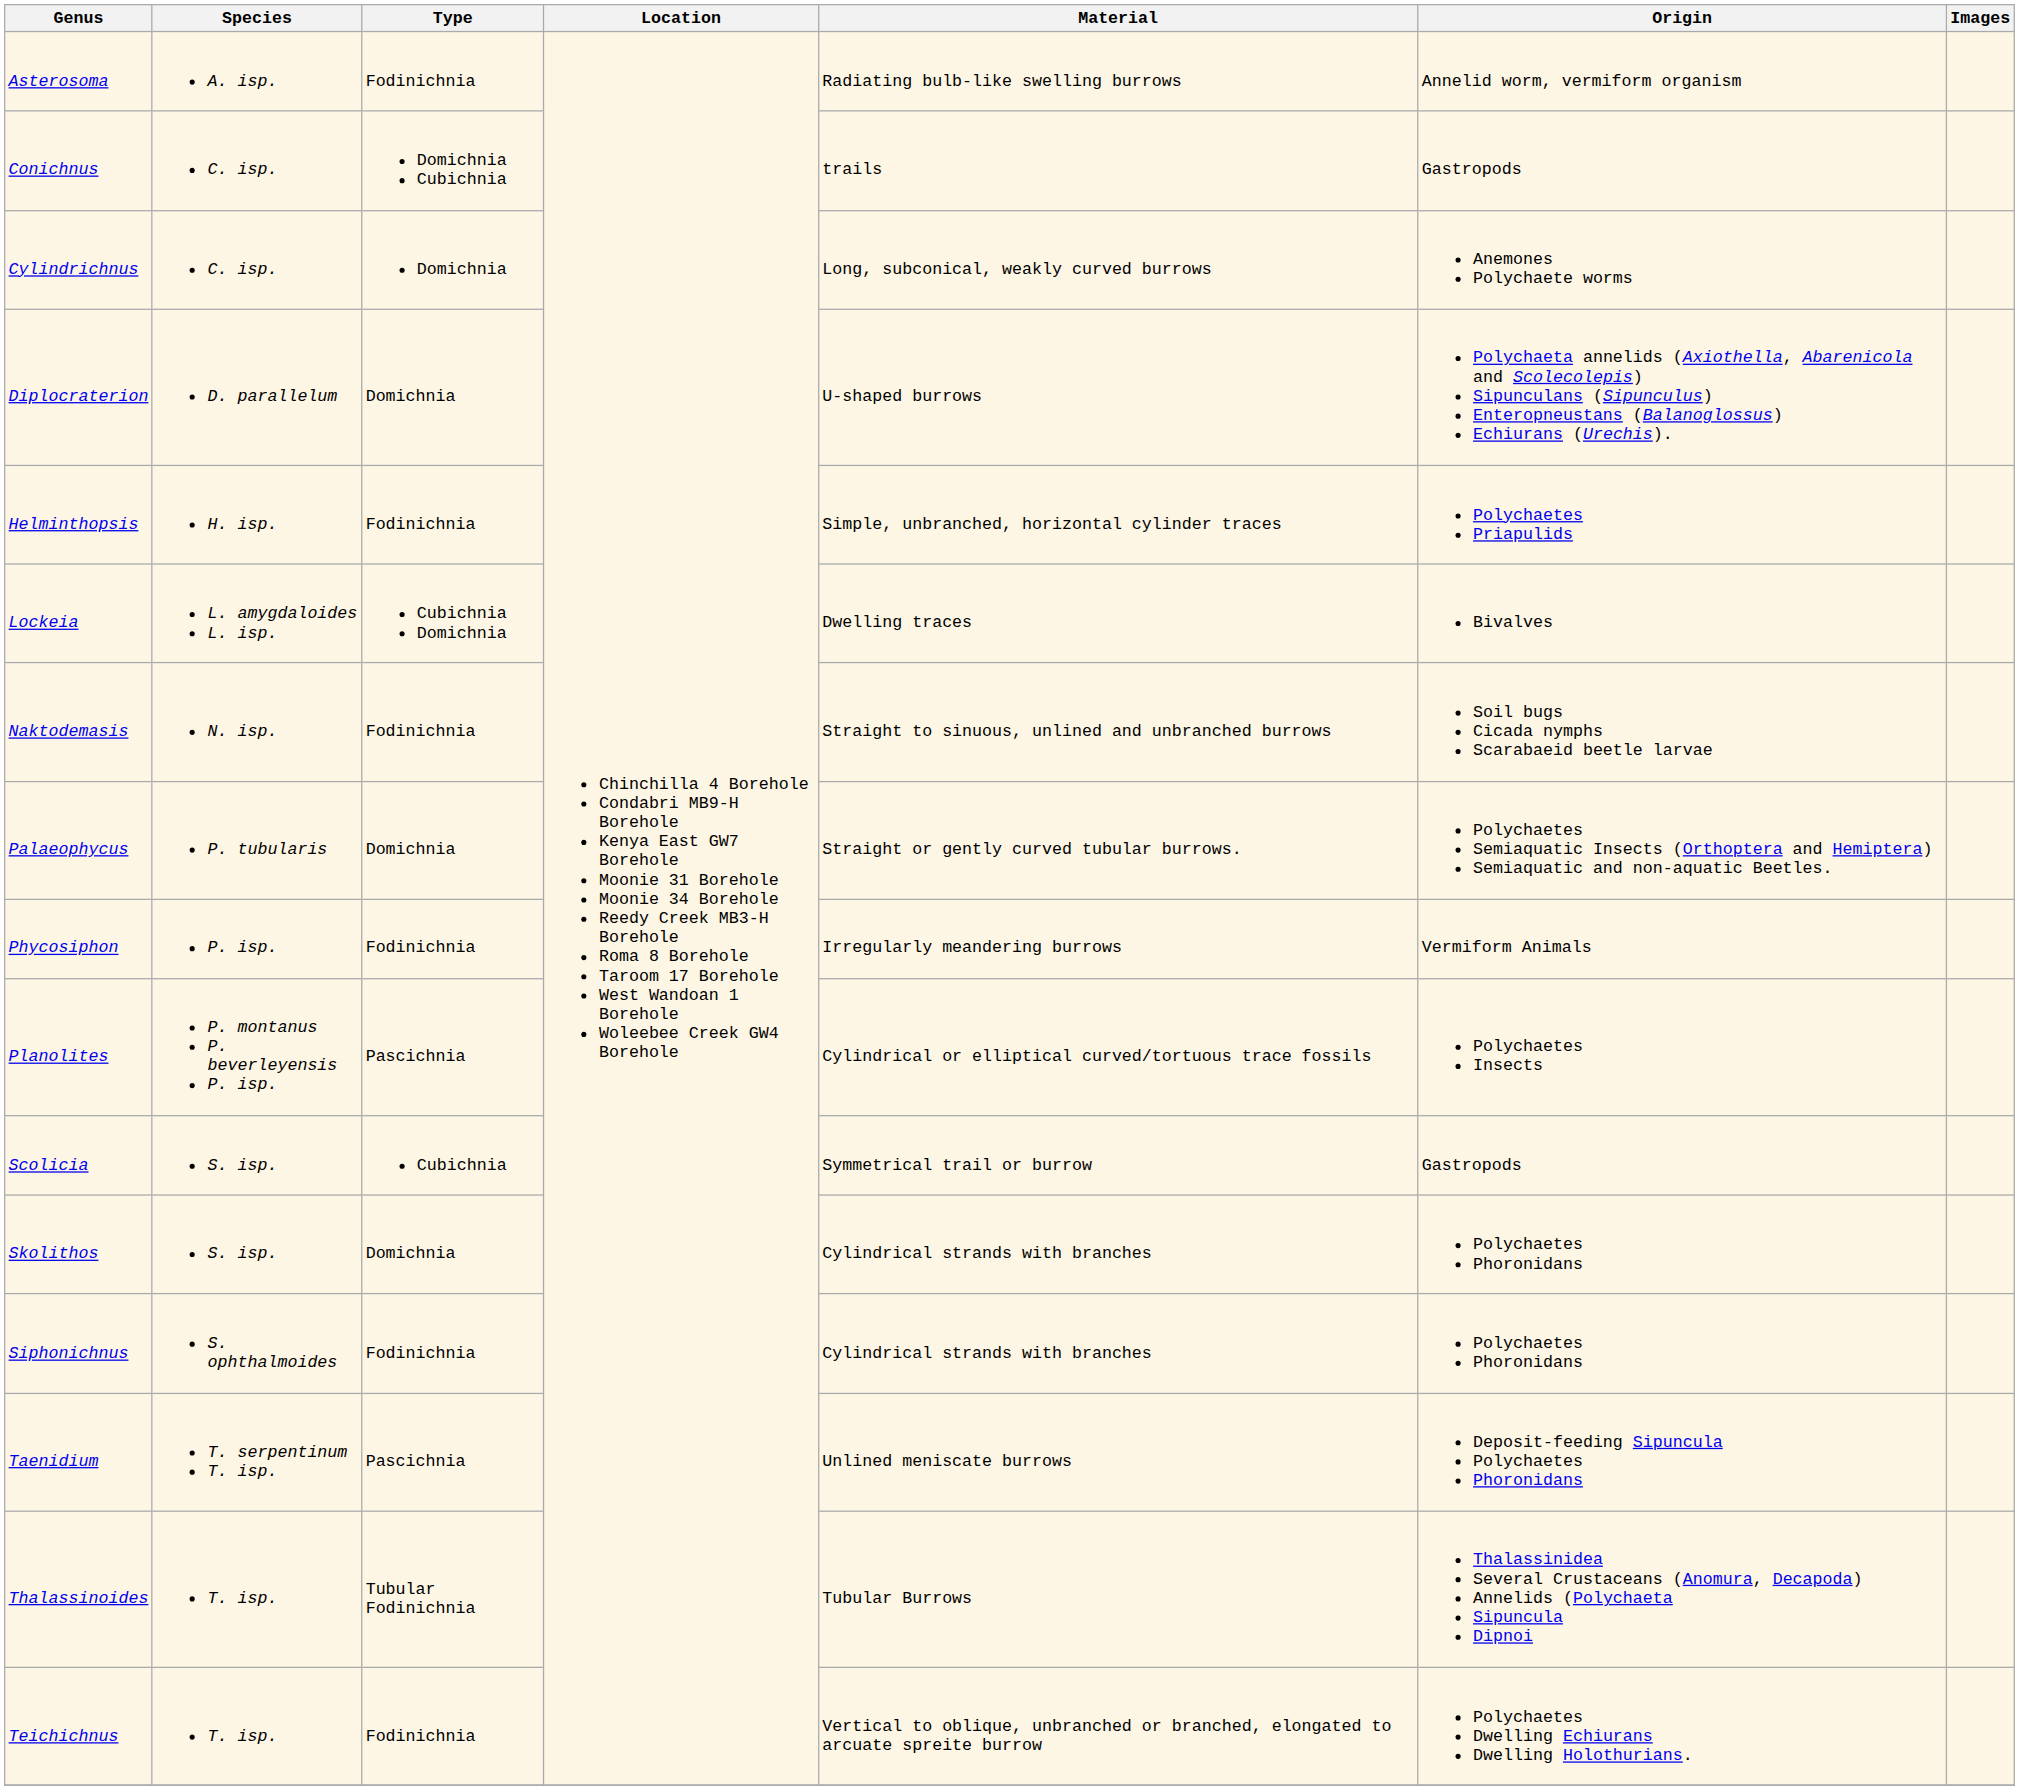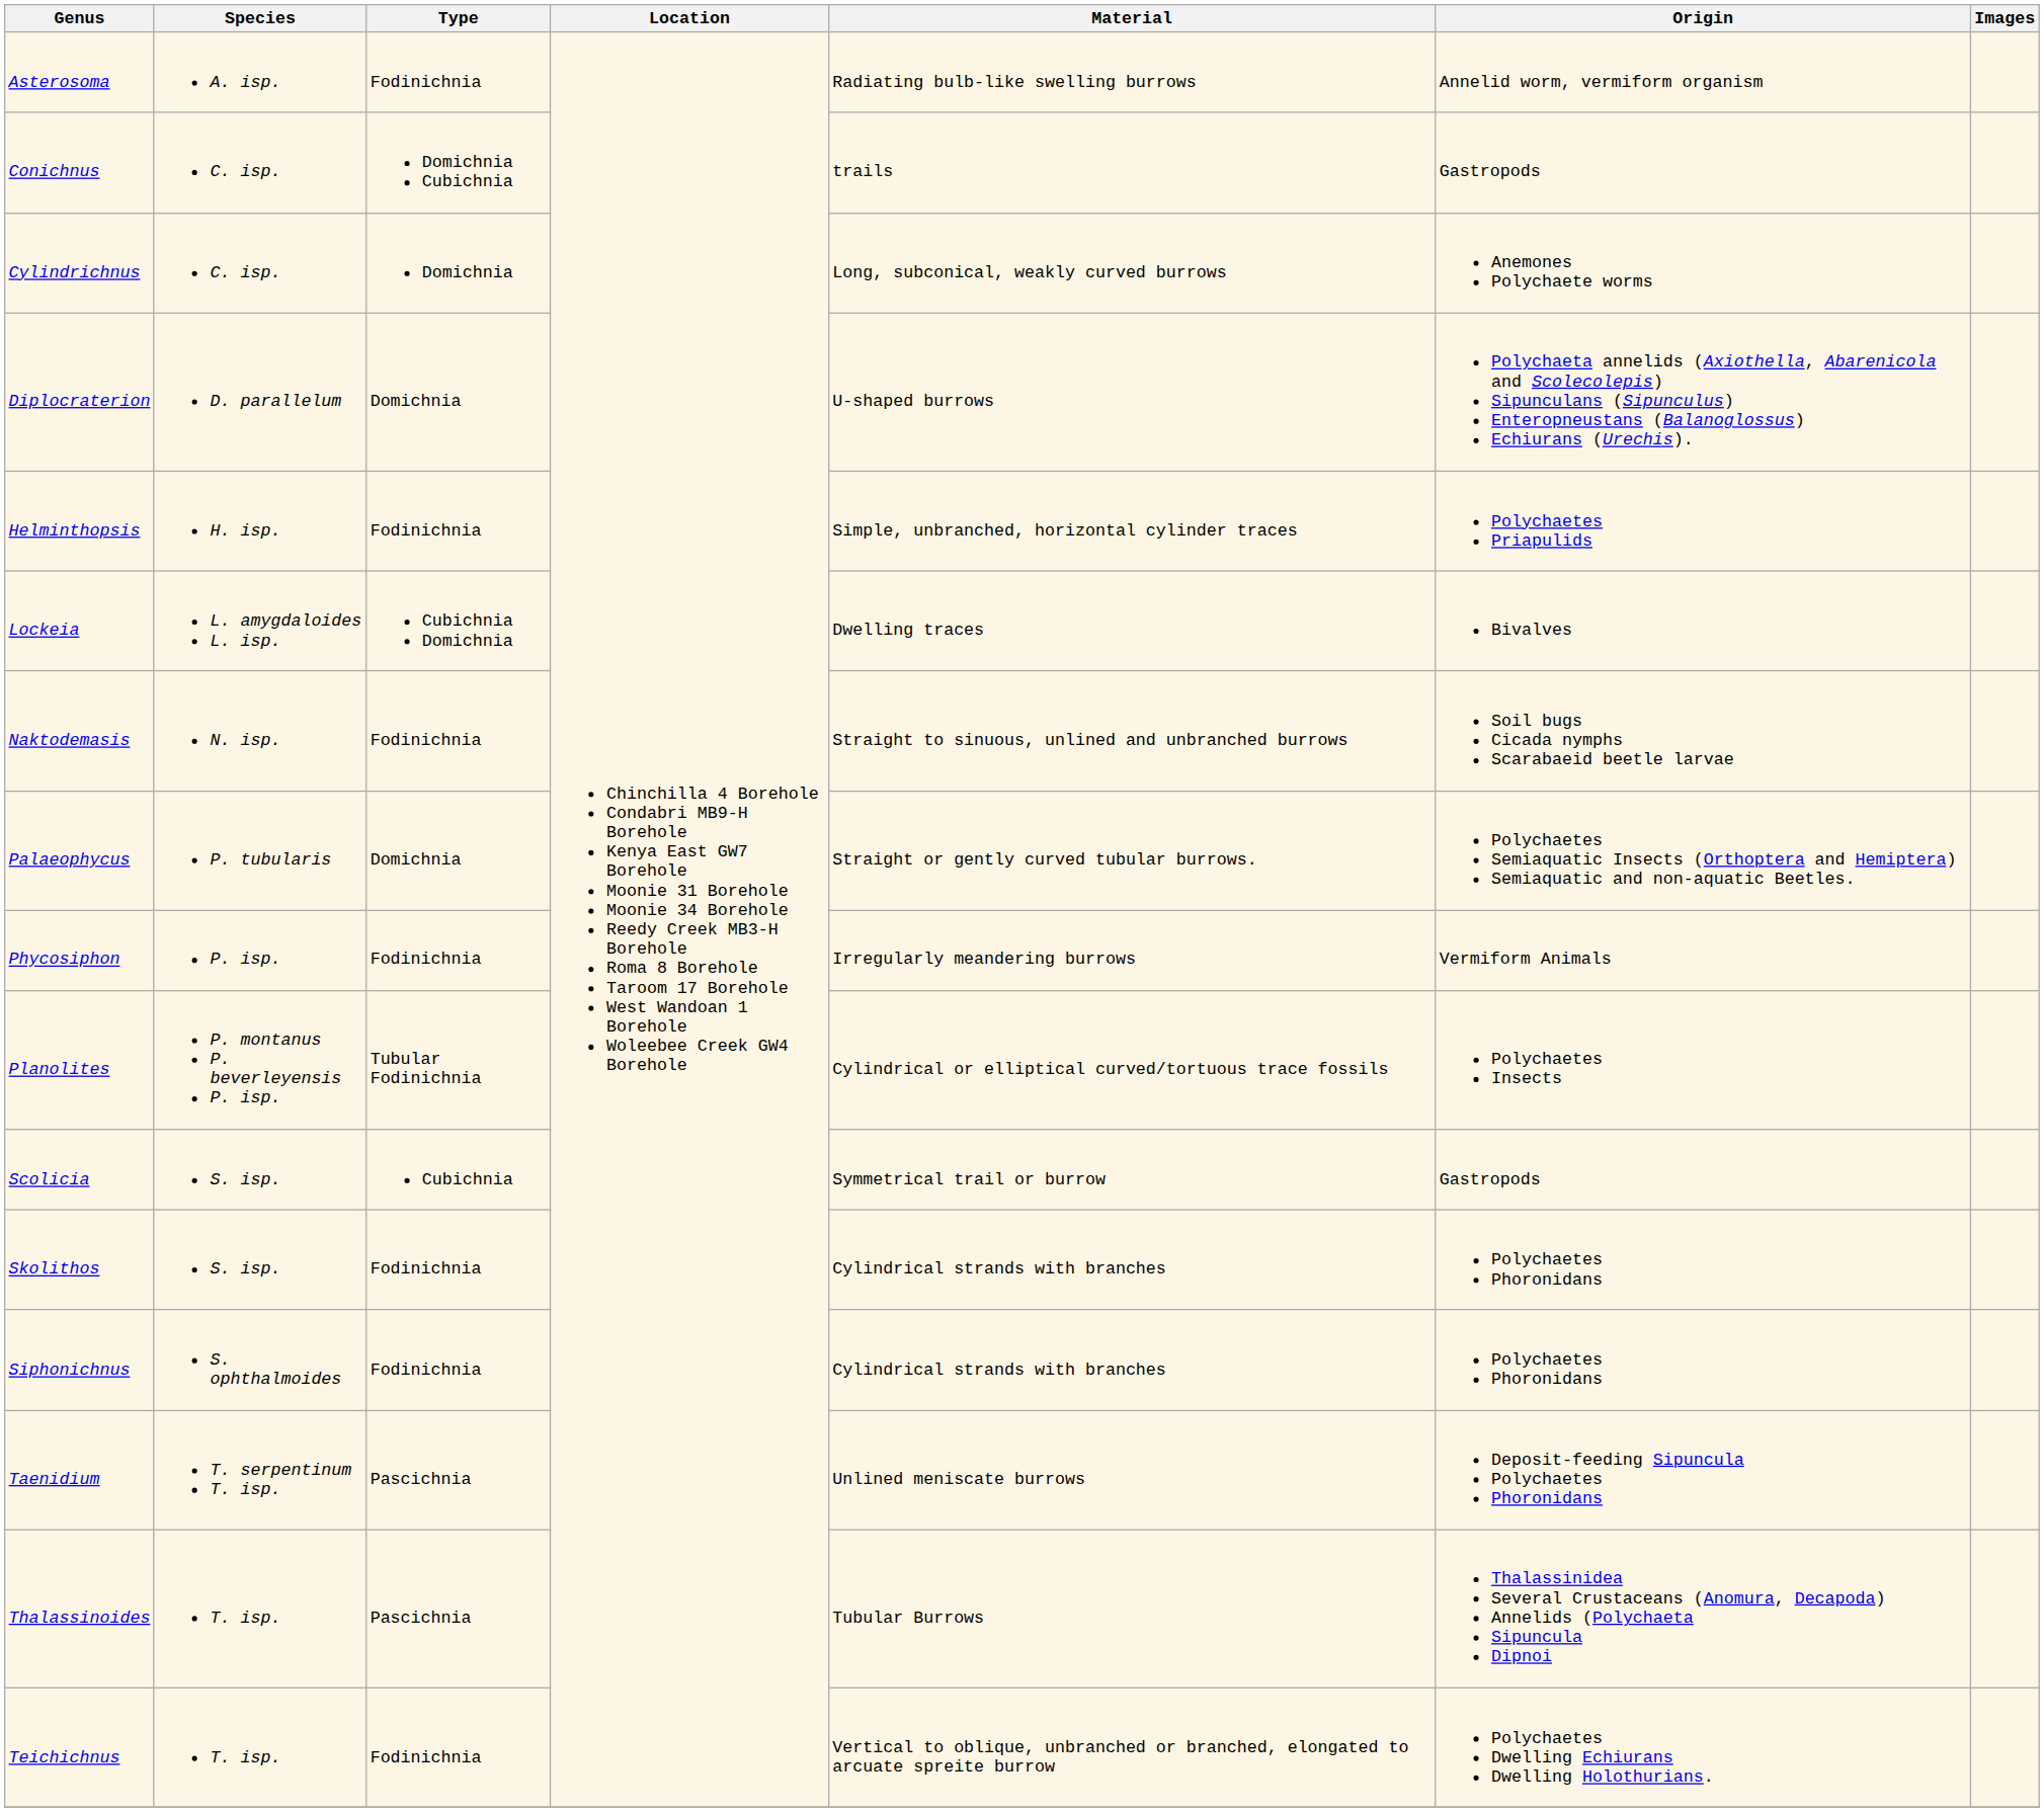 <table class = "wikitable">
 <tr>
 <th>Genus</th>
 <th>Species</th>
 <th>Type</th>
 <th>Location</th>
 <th>Material</th>
 <th>Origin</th>
 <th>Images</th>
 </tr>
 <tr>
 <td style="background:#FEF6E4;"><br><em><a href='#'>Asterosoma</a></em></td>
 <td style="background:#FEF6E4;"><br><ul><li><em>A. isp.</em></li></ul></td>
 <td style="background:#FEF6E4;"><br>Fodinichnia</td>
 <td style="background:#FEF6E4;" rowspan="16"><br><ul><li>Chinchilla 4 Borehole</li><li>Condabri MB9-H Borehole</li><li>Kenya East GW7 Borehole</li><li>Moonie 31 Borehole</li><li>Moonie 34 Borehole</li><li>Reedy Creek MB3-H Borehole</li><li>Roma 8 Borehole</li><li>Taroom 17 Borehole</li><li>West Wandoan 1 Borehole</li><li>Woleebee Creek GW4 Borehole</li></ul></td>
 <td style="background:#FEF6E4;"><br>Radiating bulb-like swelling burrows</td>
 <td style="background:#FEF6E4;"><br>Annelid worm, vermiform organism</td>
 <td style="background:#FEF6E4;"></td>
 </tr>
 <tr>
 <td style="background:#FEF6E4;"><br><em><a href='#'>Conichnus</a></em></td>
 <td style="background:#FEF6E4;"><br><ul><li><em>C. isp.</em></li></ul></td>
 <td style="background:#FEF6E4;"><br><ul><li>Domichnia</li><li>Cubichnia</li></ul></td>
 <td style="background:#FEF6E4;"><br>trails</td>
 <td style="background:#FEF6E4;"><br>Gastropods</td>
 <td style="background:#FEF6E4;"></td>
 </tr>
 <tr>
 <td style="background:#FEF6E4;"><br><em><a href='#'>Cylindrichnus</a></em></td>
 <td style="background:#FEF6E4;"><br><ul><li><em>C. isp.</em></li></ul></td>
 <td style="background:#FEF6E4;"><br><ul><li>Domichnia</li></ul></td>
 <td style="background:#FEF6E4;"><br>Long, subconical, weakly curved burrows</td>
 <td style="background:#FEF6E4;"><br><ul><li>Anemones</li><li>Polychaete worms</li></ul></td>
 <td style="background:#FEF6E4;"></td>
 </tr>
 <tr>
 <td style="background:#FEF6E4;"><br><em><a href='#'>Diplocraterion</a></em></td>
 <td style="background:#FEF6E4;"><br><ul><li><em>D. parallelum</em></li></ul></td>
 <td style="background:#FEF6E4;"><br>Domichnia</td>
 <td style="background:#FEF6E4;"><br>U-shaped burrows</td>
 <td style="background:#FEF6E4;"><br><ul><li><a href='#'>Polychaeta</a> annelids (<em><a href='#'>Axiothella</a></em>, <em><a href='#'>Abarenicola</a></em> and <em><a href='#'>Scolecolepis</a></em>)</li><li><a href='#'>Sipunculans</a> (<em><a href='#'>Sipunculus</a></em>)</li><li><a href='#'>Enteropneustans</a> (<em><a href='#'>Balanoglossus</a></em>)</li><li><a href='#'>Echiurans</a> (<em><a href='#'>Urechis</a></em>).</li></ul></td>
 <td style="background:#FEF6E4;"><br></td>
 </tr>
 <tr>
 <td style="background:#FEF6E4;"><br><em><a href='#'>Helminthopsis</a></em></td>
 <td style="background:#FEF6E4;"><br><ul><li><em>H. isp.</em></li></ul></td>
 <td style="background:#FEF6E4;"><br>Fodinichnia</td>
 <td style="background:#FEF6E4;"><br>Simple, unbranched, horizontal cylinder traces</td>
 <td style="background:#FEF6E4;"><br><ul><li><a href='#'>Polychaetes</a></li><li><a href='#'>Priapulids</a></li></ul></td>
 <td style="background:#FEF6E4;"><br></td>
 </tr>
 <tr>
 <td style="background:#FEF6E4;"><br><em><a href='#'>Lockeia</a></em></td>
 <td style="background:#FEF6E4;"><br><ul><li><em>L. amygdaloides</em></li><li><em>L. isp.</em></li></ul></td>
 <td style="background:#FEF6E4;"><br><ul><li>Cubichnia</li><li>Domichnia</li></ul></td>
 <td style="background:#FEF6E4;"><br>Dwelling traces</td>
 <td style="background:#FEF6E4;"><br><ul><li>Bivalves</li></ul></td>
 <td style="background:#FEF6E4;"><br></td>
 </tr>
 <tr>
 <td style="background:#FEF6E4;"><br><em><a href='#'>Naktodemasis</a></em></td>
 <td style="background:#FEF6E4;"><br><ul><li><em>N. isp.</em></li></ul></td>
 <td style="background:#FEF6E4;"><br>Fodinichnia</td>
 <td style="background:#FEF6E4;"><br>Straight to sinuous, unlined and unbranched burrows</td>
 <td style="background:#FEF6E4;"><br><ul><li>Soil bugs</li><li>Cicada nymphs</li><li>Scarabaeid beetle larvae</li></ul></td>
 <td style="background:#FEF6E4;"></td>
 </tr>
 <tr>
 <td style="background:#FEF6E4;"><br><em><a href='#'>Palaeophycus</a></em></td>
 <td style="background:#FEF6E4;"><br><ul><li><em>P. tubularis</em></li></ul></td>
 <td style="background:#FEF6E4;"><br>Domichnia</td>
 <td style="background:#FEF6E4;"><br>Straight or gently curved tubular burrows.</td>
 <td style="background:#FEF6E4;"><br><ul><li>Polychaetes</li><li>Semiaquatic Insects (<a href='#'>Orthoptera</a> and <a href='#'>Hemiptera</a>)</li><li>Semiaquatic and non-aquatic Beetles.</li></ul></td>
 <td style="background:#FEF6E4;"><br></td>
 </tr>
 <tr>
 <td style="background:#FEF6E4;"><br><em><a href='#'>Phycosiphon</a></em></td>
 <td style="background:#FEF6E4;"><br><ul><li><em>P. isp.</em></li></ul></td>
 <td style="background:#FEF6E4;"><br>Fodinichnia</td>
 <td style="background:#FEF6E4;"><br>Irregularly meandering burrows</td>
 <td style="background:#FEF6E4;"><br>Vermiform Animals</td>
 <td style="background:#FEF6E4;"></td>
 </tr>
 <tr>
 <td style="background:#FEF6E4;"><br><em><a href='#'>Planolites</a></em></td>
 <td style="background:#FEF6E4;"><br><ul><li><em>P. montanus</em></li><li><em>P. beverleyensis</em></li><li><em>P. isp.</em></li></ul></td>
-<td style="background:#FEF6E4;"><br>Pascichnia</td>
+<td style="background:#FEF6E4;"><br>Tubular Fodinichnia</td>
 <td style="background:#FEF6E4;"><br>Cylindrical or elliptical curved/tortuous trace fossils</td>
 <td style="background:#FEF6E4;"><br><ul><li>Polychaetes</li><li>Insects</li></ul></td>
 <td style="background:#FEF6E4;"><br></td>
 </tr>
 <tr>
 <td style="background:#FEF6E4;"><br><em><a href='#'>Scolicia</a></em></td>
 <td style="background:#FEF6E4;"><br><ul><li><em>S. isp.</em></li></ul></td>
 <td style="background:#FEF6E4;"><br><ul><li>Cubichnia</li></ul></td>
 <td style="background:#FEF6E4;"><br>Symmetrical trail or burrow</td>
 <td style="background:#FEF6E4;"><br>Gastropods</td>
 <td style="background:#FEF6E4;"><br></td>
 </tr>
 <tr>
 <td style="background:#FEF6E4;"><br><em><a href='#'>Skolithos</a></em></td>
 <td style="background:#FEF6E4;"><br><ul><li><em>S. isp.</em></li></ul></td>
-<td style="background:#FEF6E4;"><br>Domichnia</td>
+<td style="background:#FEF6E4;"><br>Fodinichnia</td>
 <td style="background:#FEF6E4;"><br>Cylindrical strands with branches</td>
 <td style="background:#FEF6E4;"><br><ul><li>Polychaetes</li><li>Phoronidans</li></ul></td>
 <td style="background:#FEF6E4;"></td>
 </tr>
 <tr>
 <td style="background:#FEF6E4;"><br><em><a href='#'>Siphonichnus</a></em></td>
 <td style="background:#FEF6E4;"><br><ul><li><em>S. ophthalmoides</em></li></ul></td>
 <td style="background:#FEF6E4;"><br>Fodinichnia</td>
 <td style="background:#FEF6E4;"><br>Cylindrical strands with branches</td>
 <td style="background:#FEF6E4;"><br><ul><li>Polychaetes</li><li>Phoronidans</li></ul></td>
 <td style="background:#FEF6E4;"></td>
 </tr>
 <tr>
 <td style="background:#FEF6E4;"><br><em><a href='#'>Taenidium</a></em></td>
 <td style="background:#FEF6E4;"><br><ul><li><em>T. serpentinum</em></li><li><em>T. isp.</em></li></ul></td>
 <td style="background:#FEF6E4;"><br>Pascichnia</td>
 <td style="background:#FEF6E4;"><br>Unlined meniscate burrows</td>
 <td style="background:#FEF6E4;"><br><ul><li>Deposit-feeding <a href='#'>Sipuncula</a></li><li>Polychaetes</li><li><a href='#'>Phoronidans</a></li></ul></td>
 <td style="background:#FEF6E4;"></td>
 </tr>
 <tr>
 <td style="background:#FEF6E4;"><br><em><a href='#'>Thalassinoides</a></em></td>
 <td style="background:#FEF6E4;"><br><ul><li><em>T. isp.</em></li></ul></td>
-<td style="background:#FEF6E4;"><br>Tubular Fodinichnia</td>
+<td style="background:#FEF6E4;"><br>Pascichnia</td>
 <td style="background:#FEF6E4;"><br>Tubular Burrows</td>
 <td style="background:#FEF6E4;"><br><ul><li><a href='#'>Thalassinidea</a></li><li>Several Crustaceans (<a href='#'>Anomura</a>, <a href='#'>Decapoda</a>)</li><li>Annelids (<a href='#'>Polychaeta</a></li><li><a href='#'>Sipuncula</a></li><li><a href='#'>Dipnoi</a></li></ul></td>
 <td style="background:#FEF6E4;"><br></td>
 </tr>
 <tr>
 <td style="background:#FEF6E4;"><br><em><a href='#'>Teichichnus</a></em></td>
 <td style="background:#FEF6E4;"><br><ul><li><em>T. isp.</em></li></ul></td>
 <td style="background:#FEF6E4;"><br>Fodinichnia</td>
 <td style="background:#FEF6E4;"><br>Vertical to oblique, unbranched or branched, elongated to arcuate spreite burrow</td>
 <td style="background:#FEF6E4;"><br><ul><li>Polychaetes</li><li>Dwelling <a href='#'>Echiurans</a></li><li>Dwelling <a href='#'>Holothurians</a>.</li></ul></td>
 <td style="background:#FEF6E4;"><br></td>
 </tr>
 <tr>
 </tr>
 </table>
